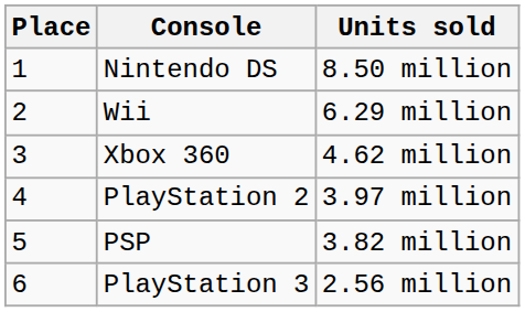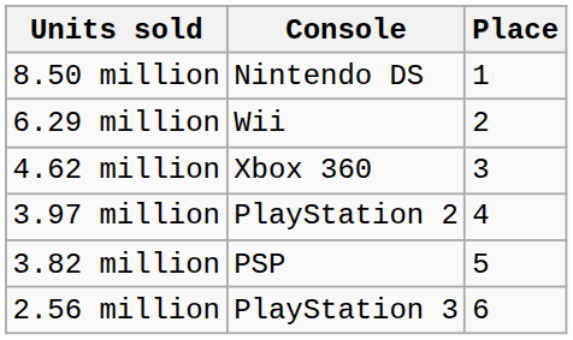 <table class="wikitable">
 <tr>
+<th>Units sold</th>
+<th>Console</th>
 <th>Place</th>
-<th>Console</th>
-<th>Units sold</th>
 </tr>
 <tr>
+<td>8.50 million</td>
+<td>Nintendo DS</td>
 <td>1</td>
-<td>Nintendo DS</td>
-<td>8.50 million</td>
 </tr>
 <tr>
+<td>6.29 million</td>
+<td>Wii</td>
 <td>2</td>
-<td>Wii</td>
-<td>6.29 million</td>
 </tr>
 <tr>
+<td>4.62 million</td>
+<td>Xbox 360</td>
 <td>3</td>
-<td>Xbox 360</td>
-<td>4.62 million</td>
 </tr>
 <tr>
+<td>3.97 million</td>
+<td>PlayStation 2</td>
 <td>4</td>
-<td>PlayStation 2</td>
-<td>3.97 million</td>
 </tr>
 <tr>
+<td>3.82 million</td>
+<td>PSP</td>
 <td>5</td>
-<td>PSP</td>
-<td>3.82 million</td>
 </tr>
 <tr>
+<td>2.56 million</td>
+<td>PlayStation 3</td>
 <td>6</td>
-<td>PlayStation 3</td>
-<td>2.56 million</td>
 </tr>
 </table>
